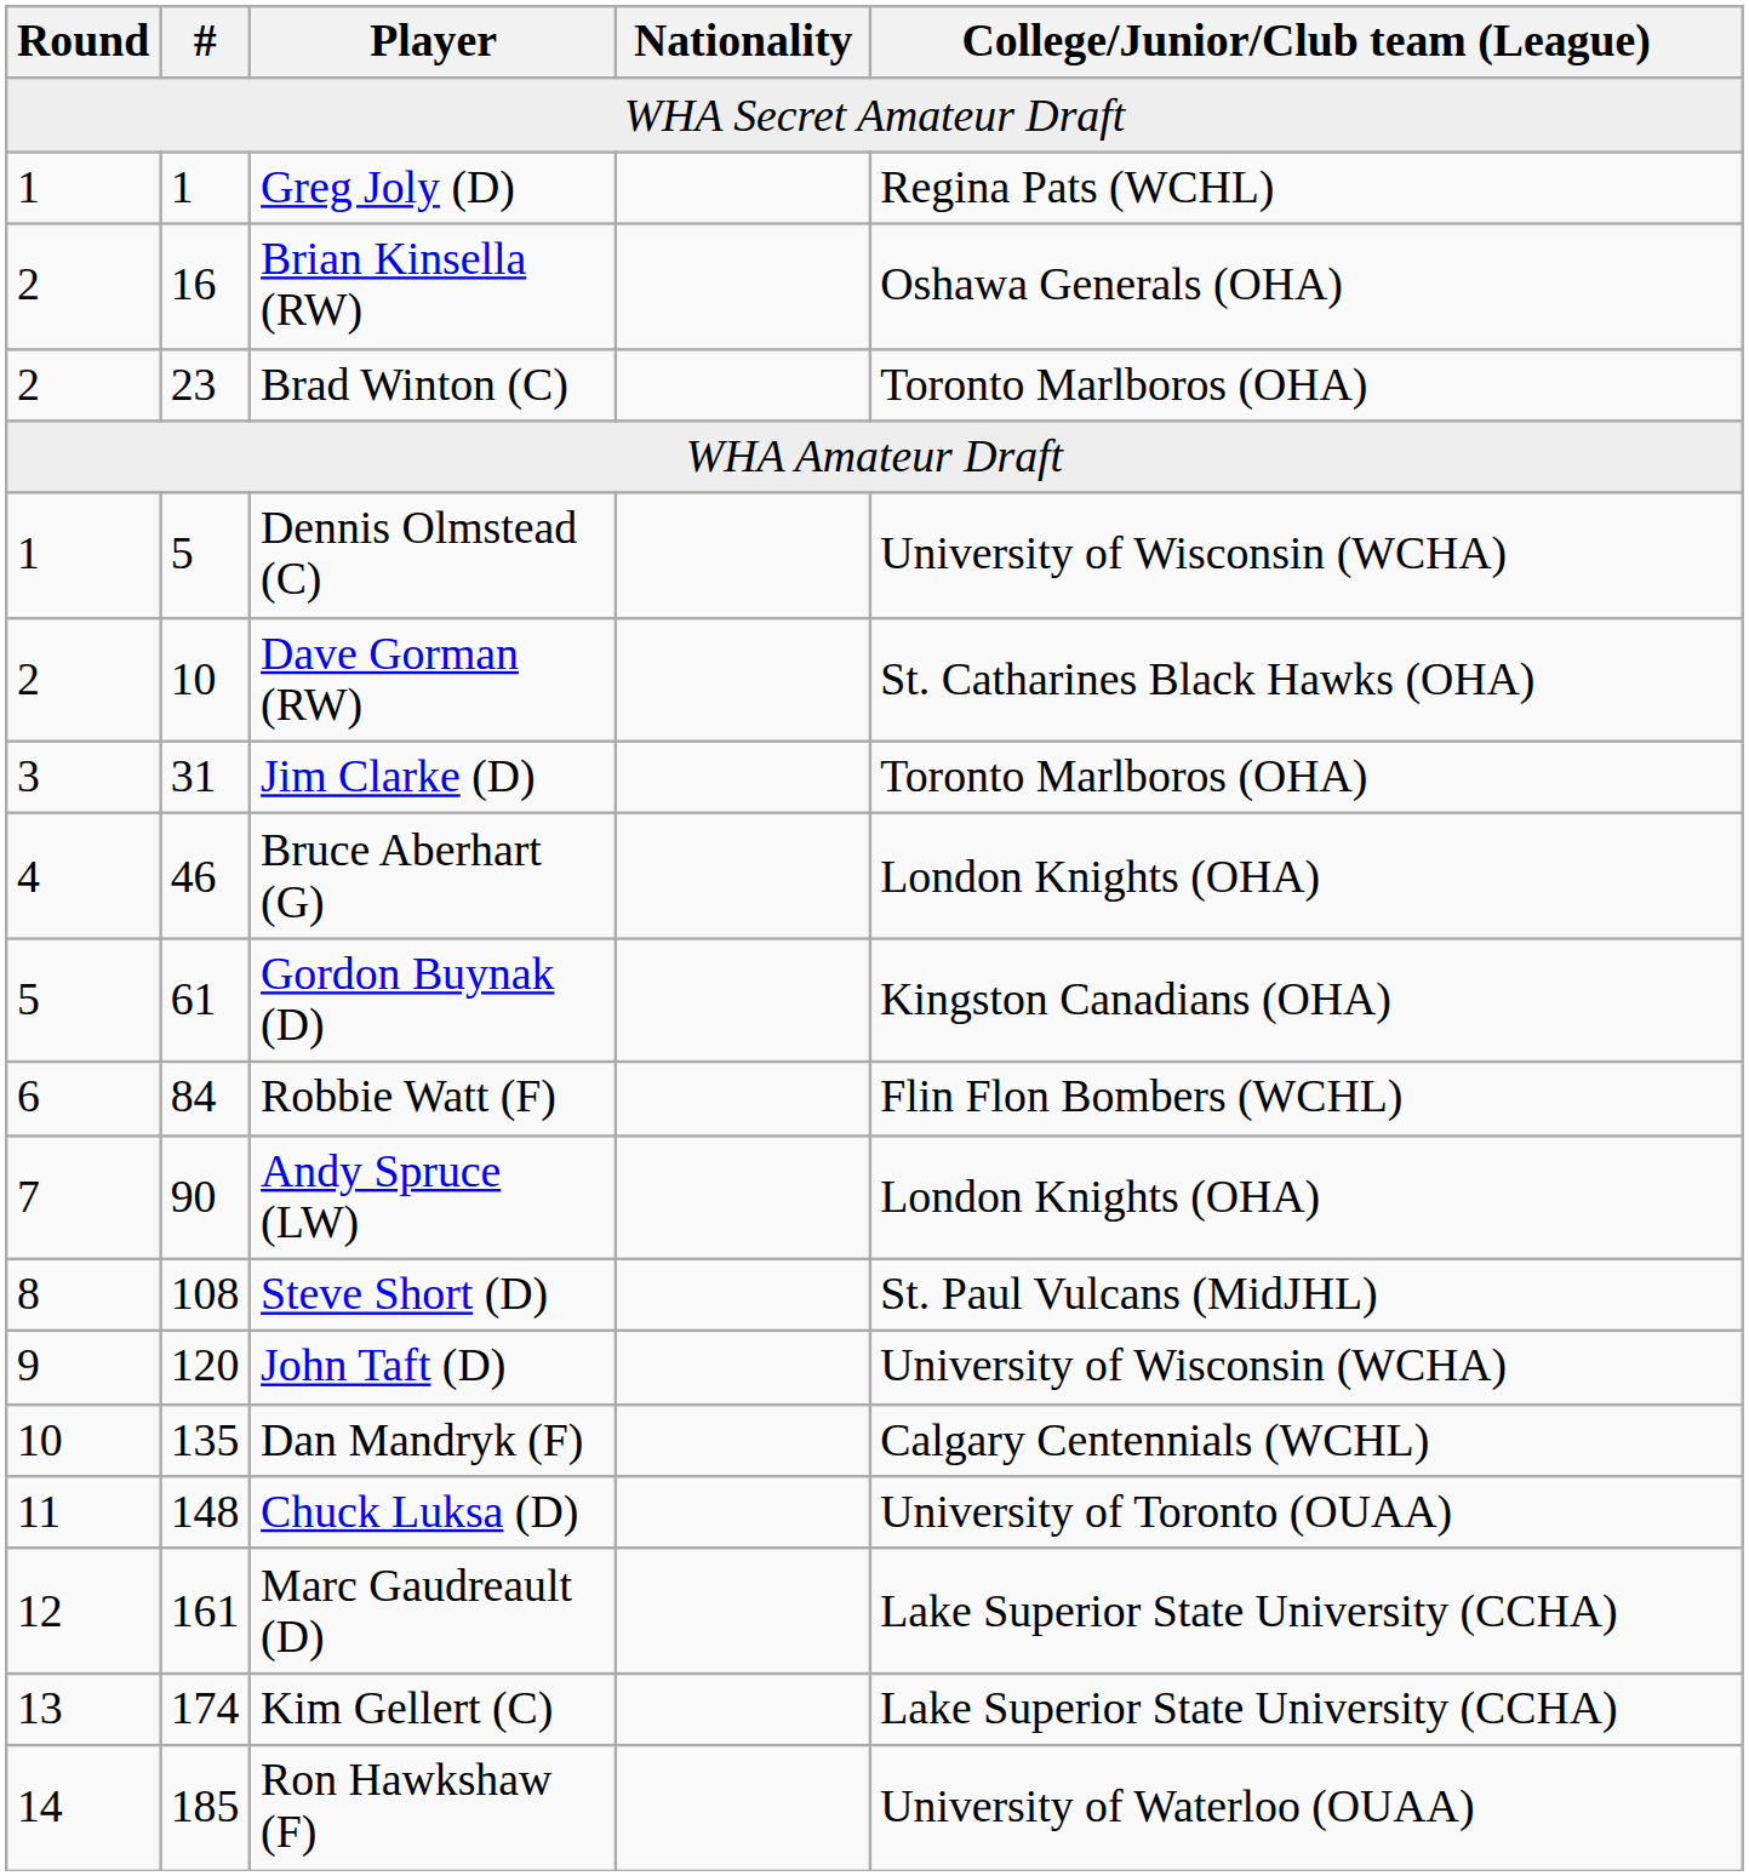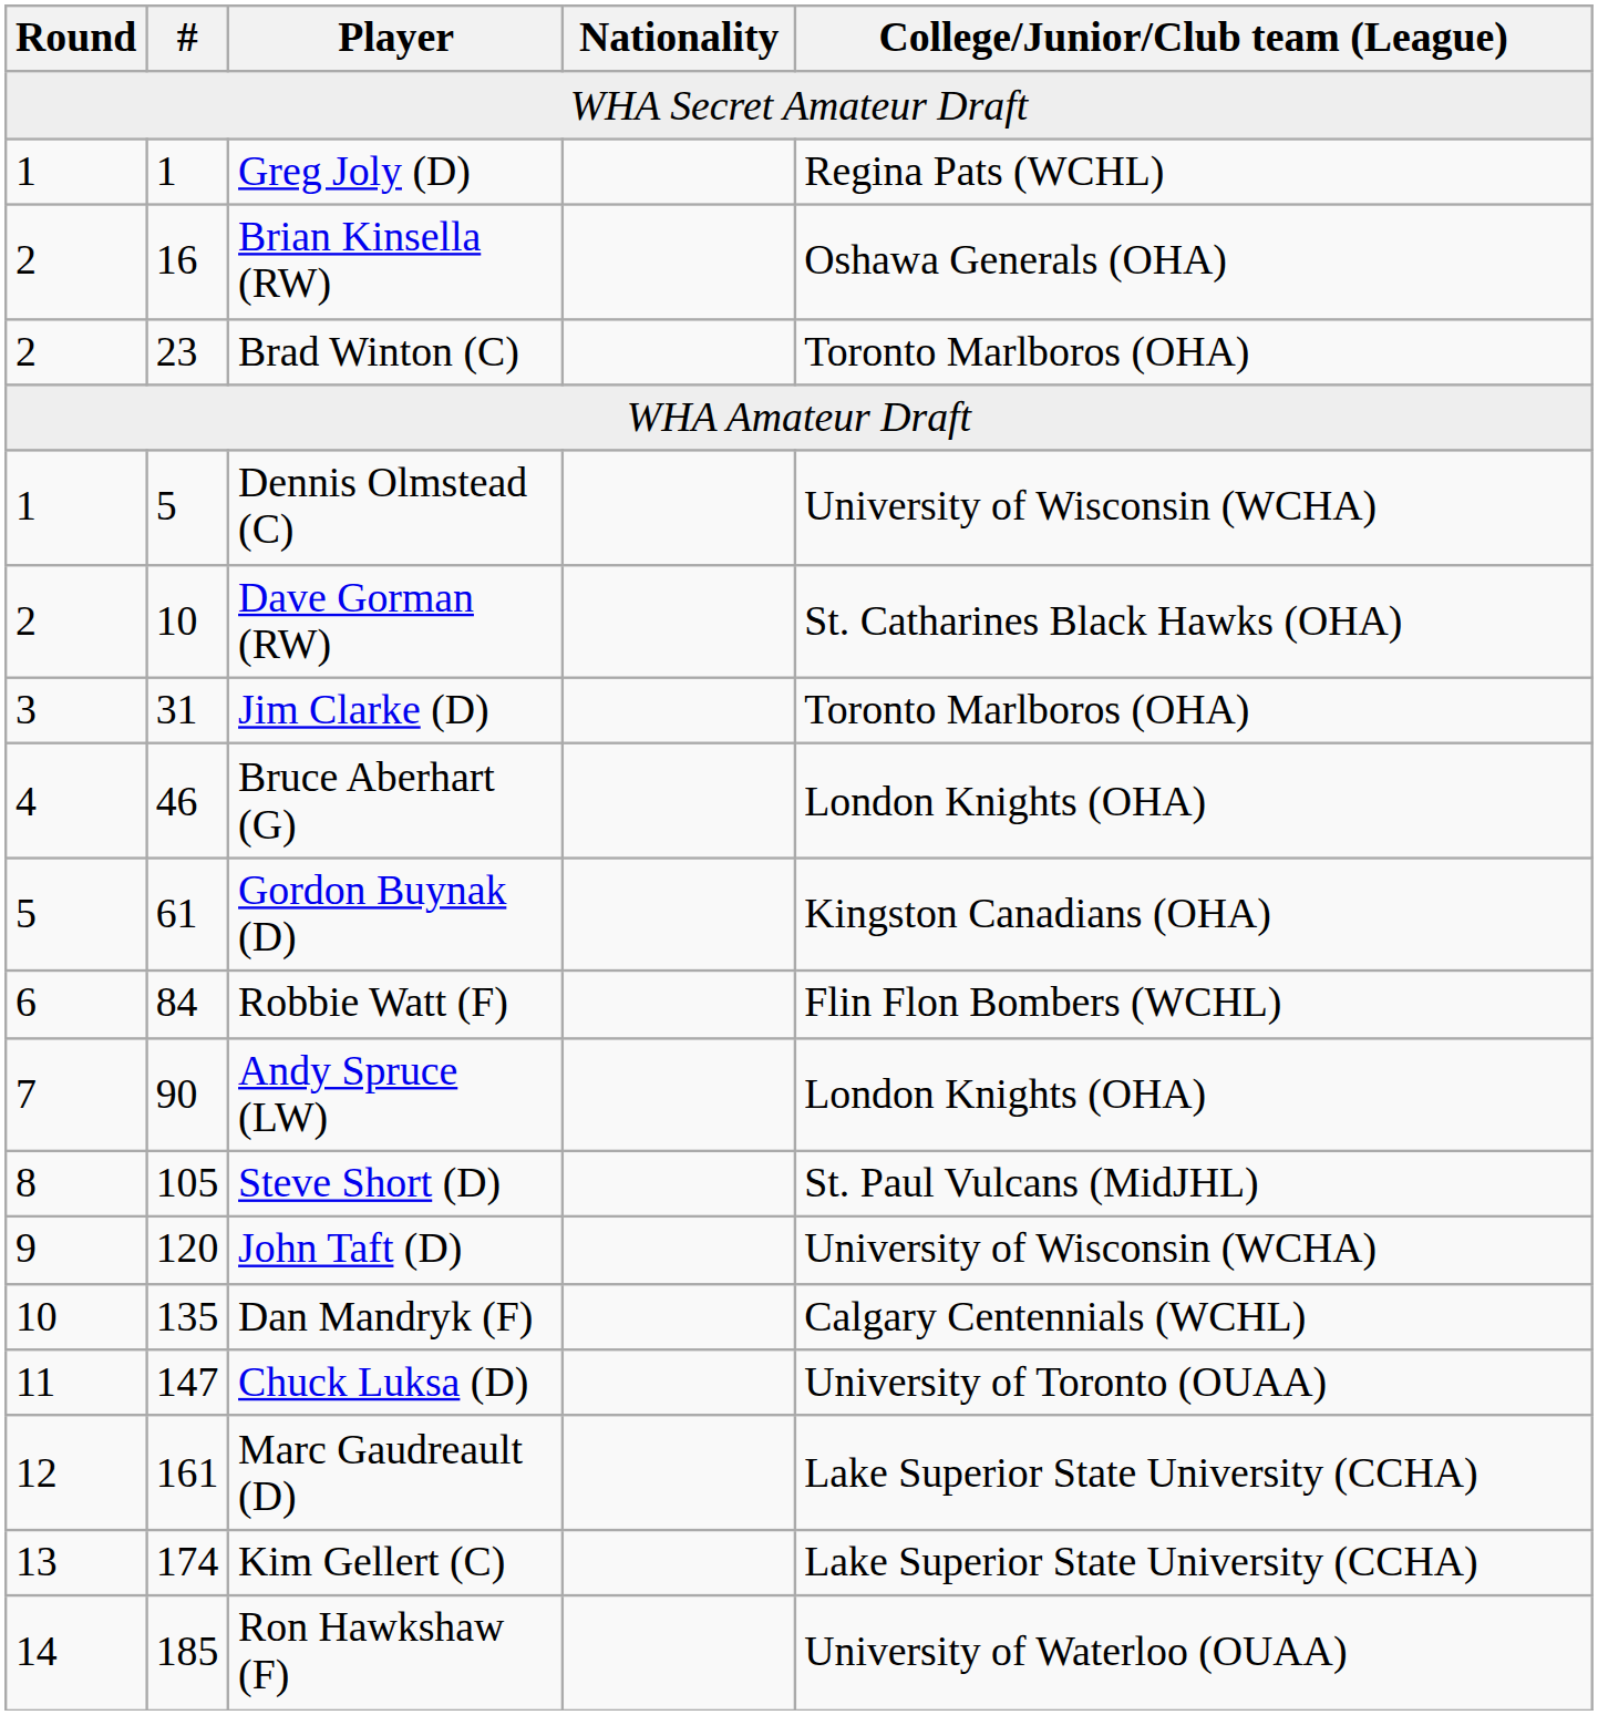 <table class="wikitable">
 <tr align="center">
 <th bgcolor="#DDDDFF" width="4.0%">Round</th>
 <th bgcolor="#DDDDFF" width="4.0%">#</th>
 <th bgcolor="#DDDDFF" width="21.0%">Player</th>
 <th bgcolor="#DDDDFF" width="14.5%">Nationality</th>
 <th bgcolor="#DDDDFF" width="50.0%">College/Junior/Club team (League)</th>
 </tr>
 <tr bgcolor="#eeeeee">
 <td colspan="5" align="center"><em>WHA Secret Amateur Draft</em></td>
 </tr>
 <tr>
 <td>1</td>
 <td>1</td>
 <td><a href='#'>Greg Joly</a> (D)</td>
 <td></td>
 <td>Regina Pats (WCHL)</td>
 </tr>
 <tr>
 <td>2</td>
 <td>16</td>
 <td><a href='#'>Brian Kinsella</a> (RW)</td>
 <td></td>
 <td>Oshawa Generals (OHA)</td>
 </tr>
 <tr>
 <td>2</td>
 <td>23</td>
 <td>Brad Winton (C)</td>
 <td></td>
 <td>Toronto Marlboros (OHA)</td>
 </tr>
 <tr bgcolor="#eeeeee">
 <td colspan="5" align="center"><em>WHA Amateur Draft</em></td>
 </tr>
 <tr>
 <td>1</td>
 <td>5</td>
 <td>Dennis Olmstead (C)</td>
 <td></td>
 <td>University of Wisconsin (WCHA)</td>
 </tr>
 <tr>
 <td>2</td>
 <td>10</td>
 <td><a href='#'>Dave Gorman</a> (RW)</td>
 <td></td>
 <td>St. Catharines Black Hawks (OHA)</td>
 </tr>
 <tr>
 <td>3</td>
 <td>31</td>
 <td><a href='#'>Jim Clarke</a> (D)</td>
 <td></td>
 <td>Toronto Marlboros (OHA)</td>
 </tr>
 <tr>
 <td>4</td>
 <td>46</td>
 <td>Bruce Aberhart (G)</td>
 <td></td>
 <td>London Knights (OHA)</td>
 </tr>
 <tr>
 <td>5</td>
 <td>61</td>
 <td><a href='#'>Gordon Buynak</a> (D)</td>
 <td></td>
 <td>Kingston Canadians (OHA)</td>
 </tr>
 <tr>
 <td>6</td>
 <td>84</td>
 <td>Robbie Watt (F)</td>
 <td></td>
 <td>Flin Flon Bombers (WCHL)</td>
 </tr>
 <tr>
 <td>7</td>
 <td>90</td>
 <td><a href='#'>Andy Spruce</a> (LW)</td>
 <td></td>
 <td>London Knights (OHA)</td>
 </tr>
 <tr>
 <td>8</td>
-<td>108</td>
+<td>105</td>
 <td><a href='#'>Steve Short</a> (D)</td>
 <td></td>
 <td>St. Paul Vulcans (MidJHL)</td>
 </tr>
 <tr>
 <td>9</td>
 <td>120</td>
 <td><a href='#'>John Taft</a> (D)</td>
 <td></td>
 <td>University of Wisconsin (WCHA)</td>
 </tr>
 <tr>
 <td>10</td>
 <td>135</td>
 <td>Dan Mandryk (F)</td>
 <td></td>
 <td>Calgary Centennials (WCHL)</td>
 </tr>
 <tr>
 <td>11</td>
-<td>148</td>
+<td>147</td>
 <td><a href='#'>Chuck Luksa</a> (D)</td>
 <td></td>
 <td>University of Toronto (OUAA)</td>
 </tr>
 <tr>
 <td>12</td>
 <td>161</td>
 <td>Marc Gaudreault (D)</td>
 <td></td>
 <td>Lake Superior State University (CCHA)</td>
 </tr>
 <tr>
 <td>13</td>
 <td>174</td>
 <td>Kim Gellert (C)</td>
 <td></td>
 <td>Lake Superior State University (CCHA)</td>
 </tr>
 <tr>
 <td>14</td>
 <td>185</td>
 <td>Ron Hawkshaw (F)</td>
 <td></td>
 <td>University of Waterloo (OUAA)</td>
 </tr>
 </table>
